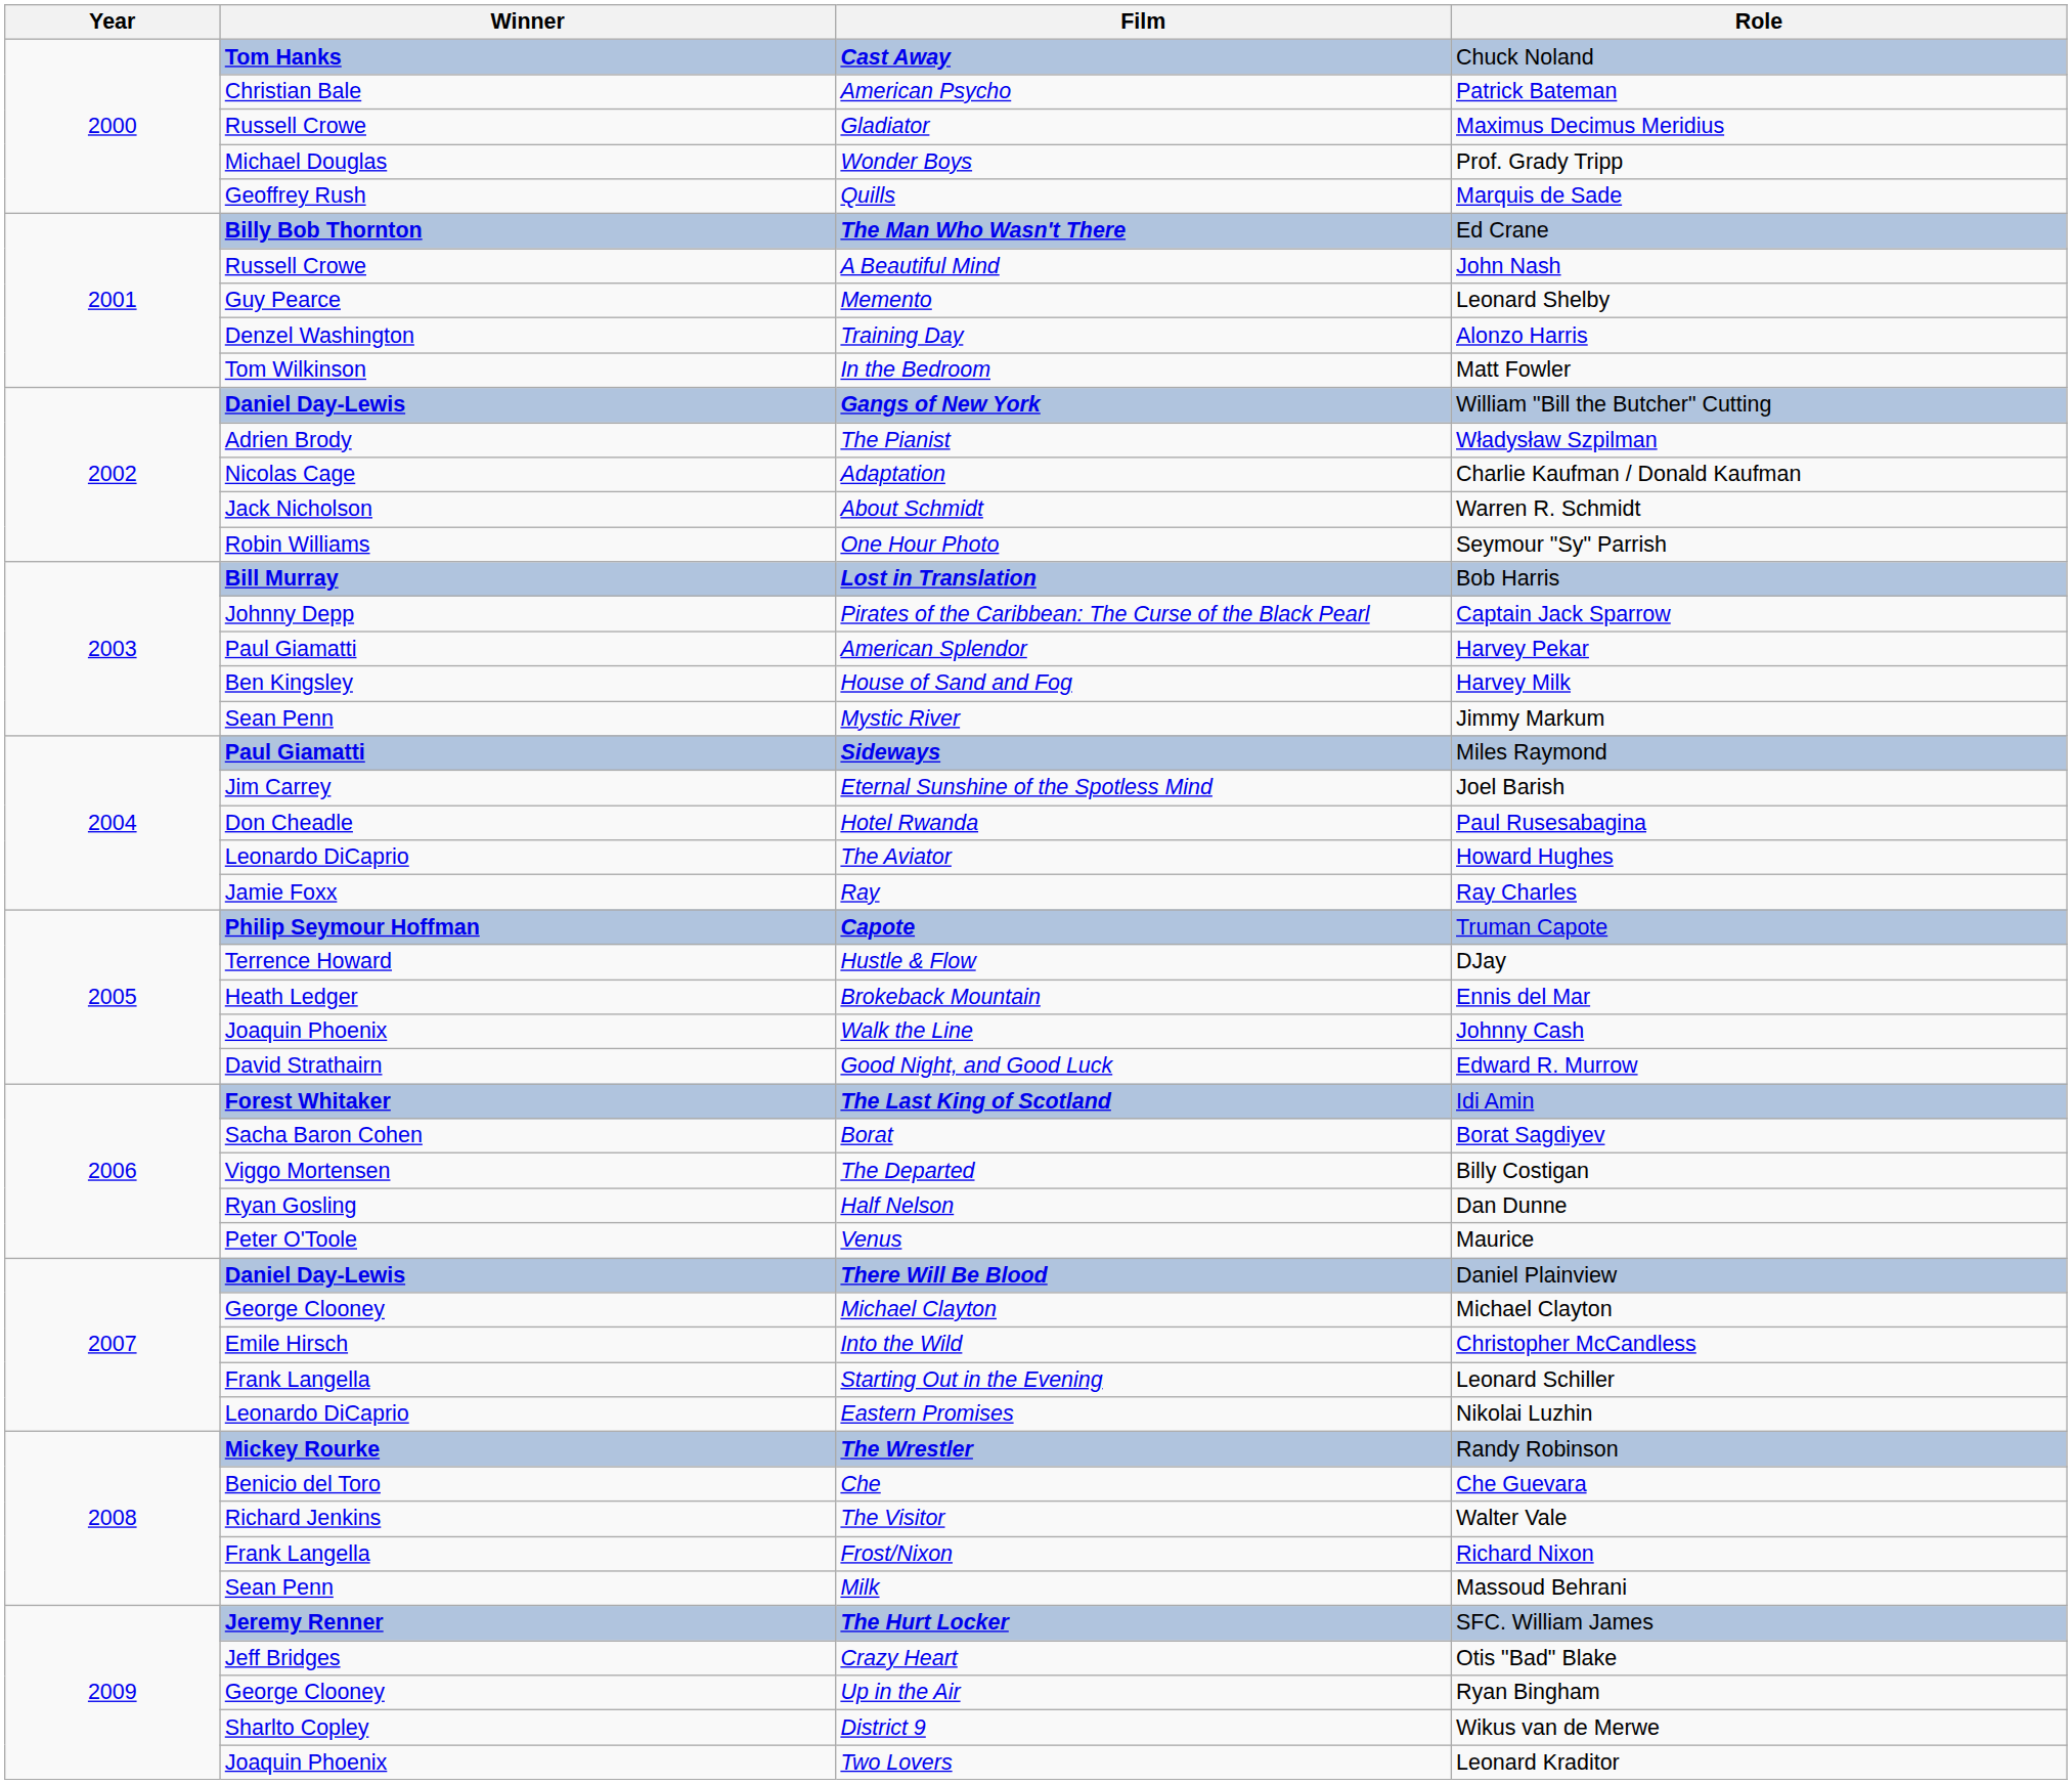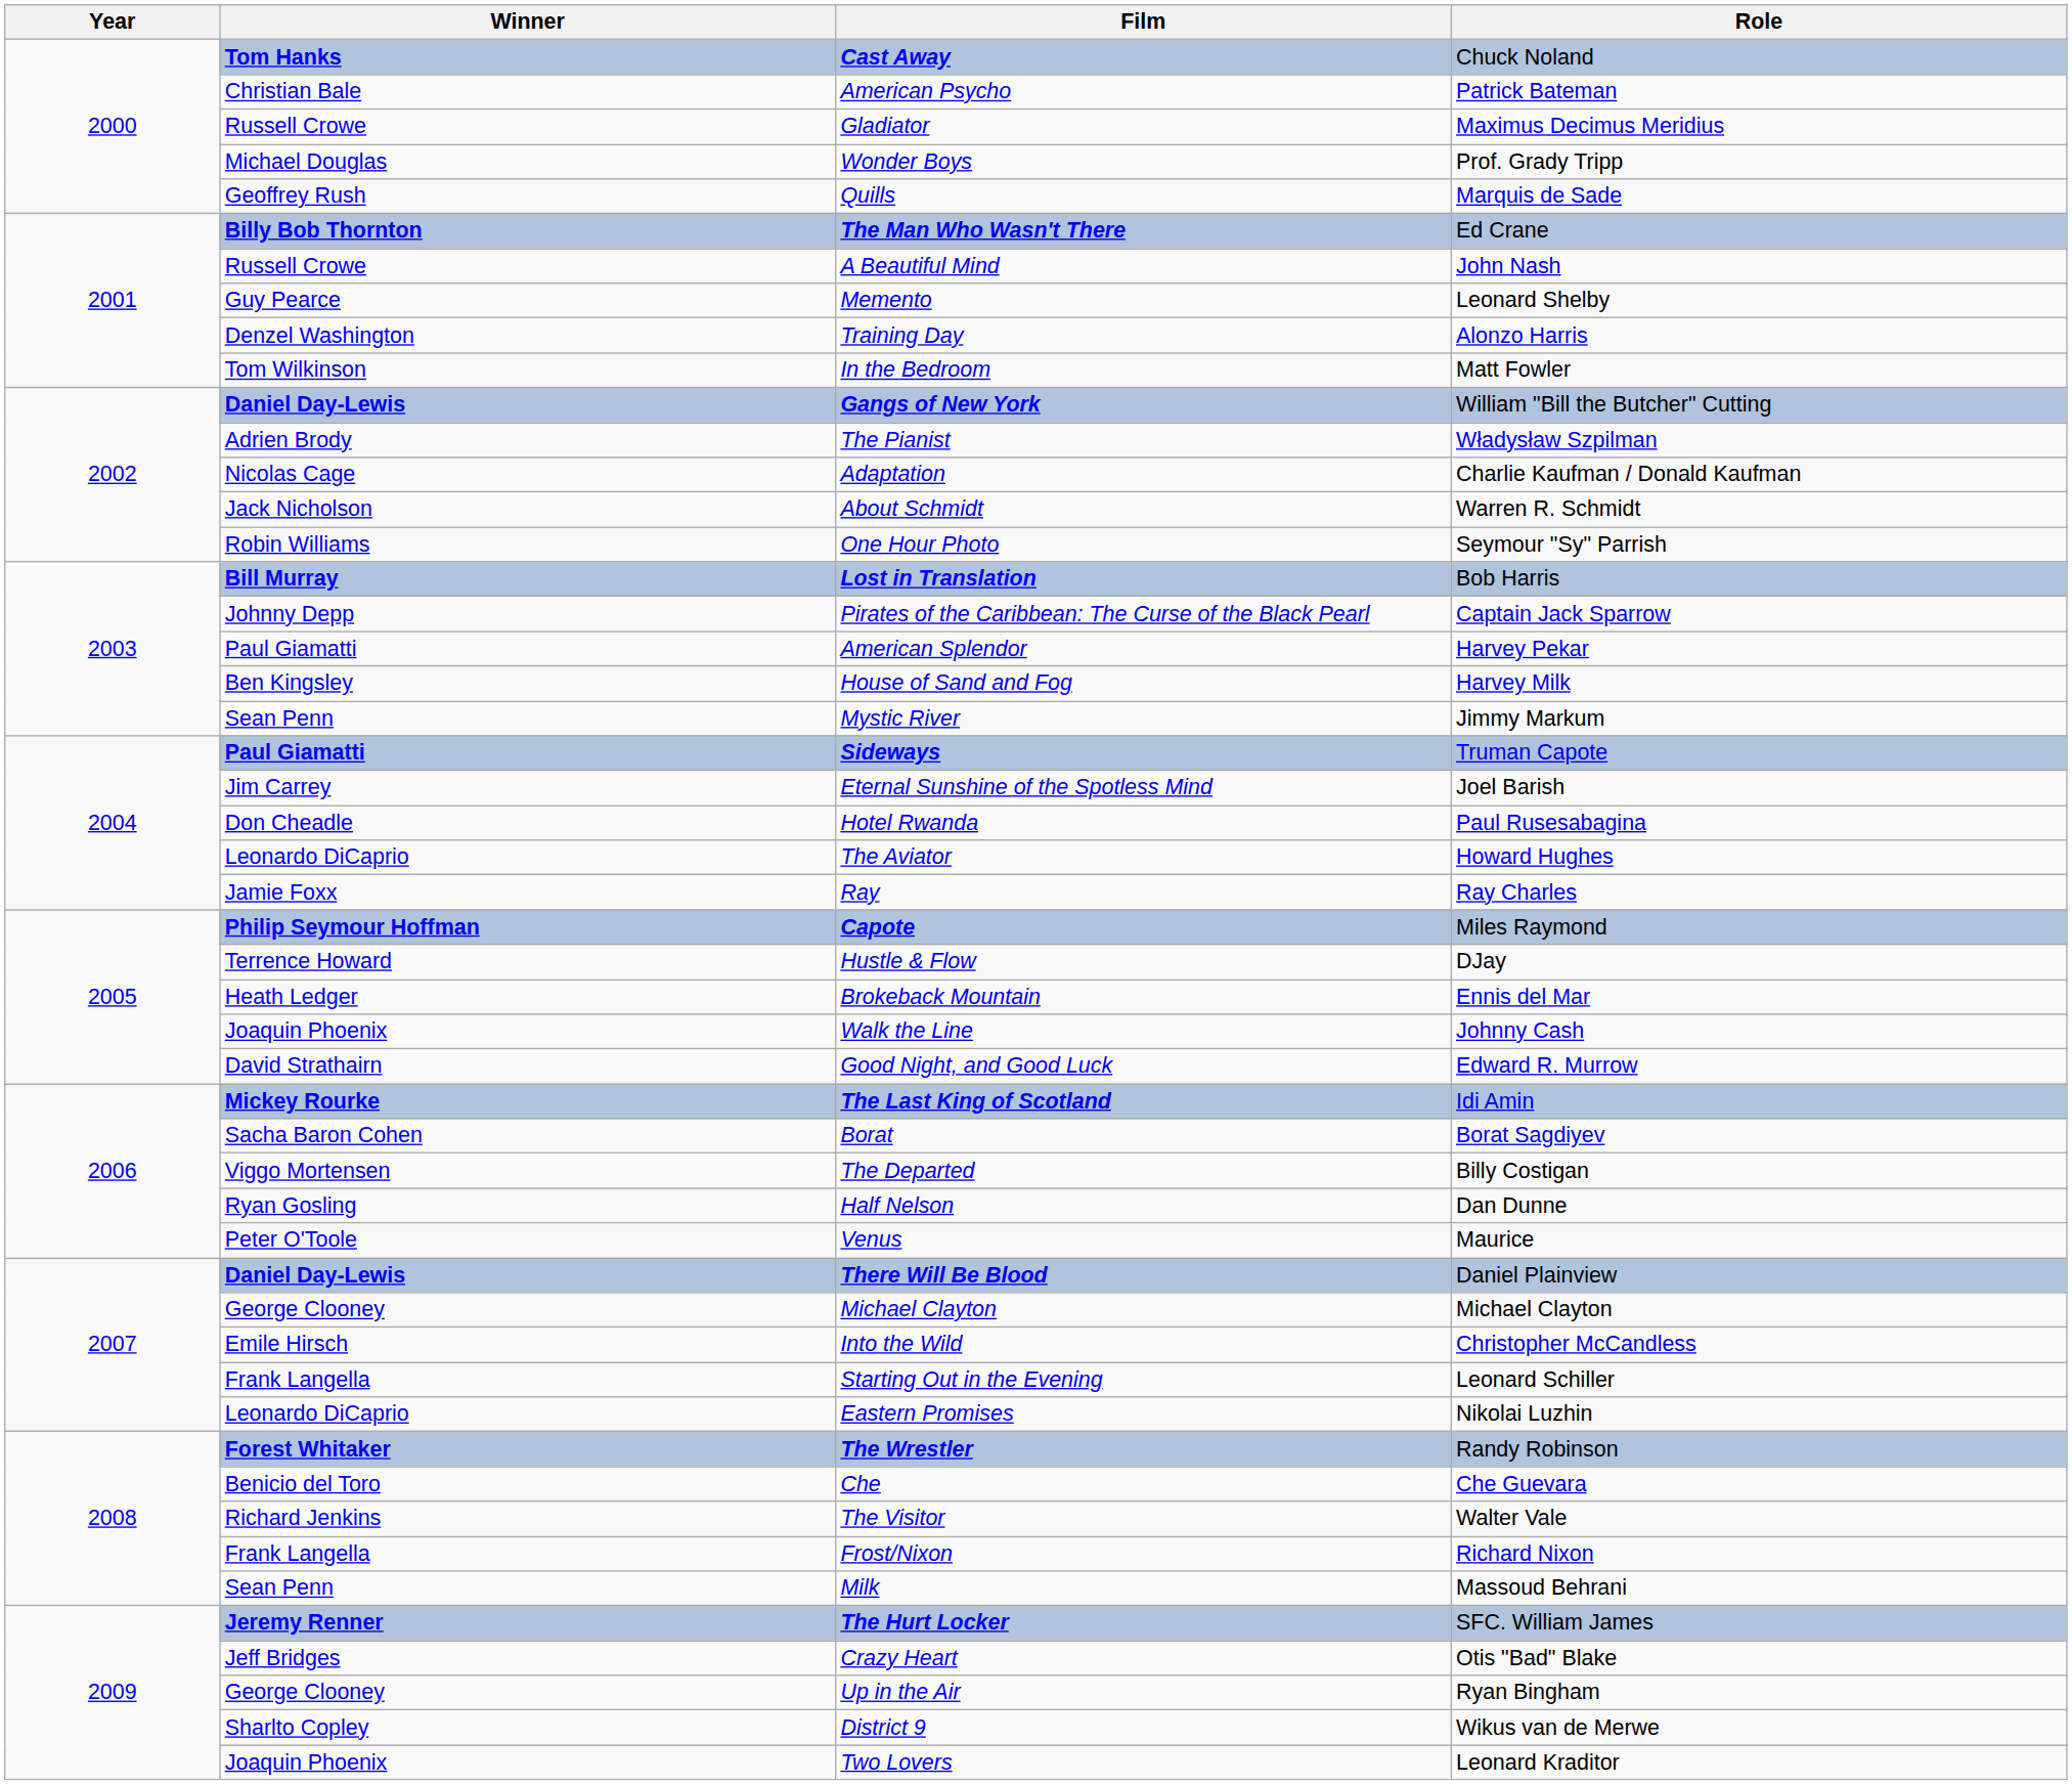 <table class="wikitable" width="95%" cellpadding="5">
 <tr>
 <th width="100"><strong>Year</strong></th>
 <th width="300"><strong>Winner</strong></th>
 <th width="300"><strong>Film</strong></th>
 <th width="300"><strong>Role</strong></th>
 </tr>
 <tr>
 <td rowspan="5" style="text-align:center;"><a href='#'>2000</a></td>
 <td style="background:#B0C4DE;"><strong><a href='#'>Tom Hanks</a></strong></td>
 <td style="background:#B0C4DE;"><em><a href='#'><strong>Cast Away</strong></a></em></td>
 <td style="background:#B0C4DE;">Chuck Noland</td>
 </tr>
 <tr>
 <td><a href='#'>Christian Bale</a></td>
 <td><em><a href='#'>American Psycho</a></em></td>
 <td><a href='#'>Patrick Bateman</a></td>
 </tr>
 <tr>
 <td><a href='#'>Russell Crowe</a></td>
 <td><em><a href='#'>Gladiator</a></em></td>
 <td><a href='#'>Maximus Decimus Meridius</a></td>
 </tr>
 <tr>
 <td><a href='#'>Michael Douglas</a></td>
 <td><em><a href='#'>Wonder Boys</a></em></td>
 <td>Prof. Grady Tripp</td>
 </tr>
 <tr>
 <td><a href='#'>Geoffrey Rush</a></td>
 <td><em><a href='#'>Quills</a></em></td>
 <td><a href='#'>Marquis de Sade</a></td>
 </tr>
 <tr>
 <td rowspan="5" style="text-align:center;"><a href='#'>2001</a></td>
 <td style="background:#B0C4DE;"><strong><a href='#'>Billy Bob Thornton</a></strong></td>
 <td style="background:#B0C4DE;"><em><a href='#'><strong>The Man Who Wasn't There</strong></a></em></td>
 <td style="background:#B0C4DE;">Ed Crane</td>
 </tr>
 <tr>
 <td><a href='#'>Russell Crowe</a></td>
 <td><em><a href='#'>A Beautiful Mind</a></em></td>
 <td><a href='#'>John Nash</a></td>
 </tr>
 <tr>
 <td><a href='#'>Guy Pearce</a></td>
 <td><em><a href='#'>Memento</a></em></td>
 <td>Leonard Shelby</td>
 </tr>
 <tr>
 <td><a href='#'>Denzel Washington</a></td>
 <td><em><a href='#'>Training Day</a></em></td>
 <td><a href='#'>Alonzo Harris</a></td>
 </tr>
 <tr>
 <td><a href='#'>Tom Wilkinson</a></td>
 <td><em><a href='#'>In the Bedroom</a></em></td>
 <td>Matt Fowler</td>
 </tr>
 <tr>
 <td rowspan="5" style="text-align:center;"><a href='#'>2002</a></td>
 <td style="background:#B0C4DE;"><strong><a href='#'>Daniel Day-Lewis</a></strong></td>
 <td style="background:#B0C4DE;"><em><a href='#'><strong>Gangs of New York</strong></a></em></td>
 <td style="background:#B0C4DE;">William "Bill the Butcher" Cutting</td>
 </tr>
 <tr>
 <td><a href='#'>Adrien Brody</a></td>
 <td><em><a href='#'>The Pianist</a></em></td>
 <td><a href='#'>Władysław Szpilman</a></td>
 </tr>
 <tr>
 <td><a href='#'>Nicolas Cage</a></td>
 <td><em><a href='#'>Adaptation</a></em></td>
 <td>Charlie Kaufman / Donald Kaufman</td>
 </tr>
 <tr>
 <td><a href='#'>Jack Nicholson</a></td>
 <td><em><a href='#'>About Schmidt</a></em></td>
 <td>Warren R. Schmidt</td>
 </tr>
 <tr>
 <td><a href='#'>Robin Williams</a></td>
 <td><em><a href='#'>One Hour Photo</a></em></td>
 <td>Seymour "Sy" Parrish</td>
 </tr>
 <tr>
 <td rowspan="5" style="text-align:center;"><a href='#'>2003</a></td>
 <td style="background:#B0C4DE;"><strong><a href='#'>Bill Murray</a></strong></td>
 <td style="background:#B0C4DE;"><em><a href='#'><strong>Lost in Translation</strong></a></em></td>
 <td style="background:#B0C4DE;">Bob Harris</td>
 </tr>
 <tr>
 <td><a href='#'>Johnny Depp</a></td>
 <td><em><a href='#'>Pirates of the Caribbean: The Curse of the Black Pearl</a></em></td>
 <td><a href='#'>Captain Jack Sparrow</a></td>
 </tr>
 <tr>
 <td><a href='#'>Paul Giamatti</a></td>
 <td><em><a href='#'>American Splendor</a></em></td>
 <td><a href='#'>Harvey Pekar</a></td>
 </tr>
 <tr>
 <td><a href='#'>Ben Kingsley</a></td>
 <td><em><a href='#'>House of Sand and Fog</a></em></td>
 <td><a href='#'>Harvey Milk</a></td>
 </tr>
 <tr>
 <td><a href='#'>Sean Penn</a></td>
 <td><em><a href='#'>Mystic River</a></em></td>
 <td>Jimmy Markum</td>
 </tr>
 <tr>
 <td rowspan="5" style="text-align:center;"><a href='#'>2004</a></td>
 <td style="background:#B0C4DE;"><strong><a href='#'>Paul Giamatti</a></strong></td>
 <td style="background:#B0C4DE;"><strong><em><a href='#'>Sideways</a></em></strong></td>
-<td style="background:#B0C4DE;">Miles Raymond</td>
+<td style="background:#B0C4DE;"><a href='#'>Truman Capote</a></td>
 </tr>
 <tr>
 <td><a href='#'>Jim Carrey</a></td>
 <td><em><a href='#'>Eternal Sunshine of the Spotless Mind</a></em></td>
 <td>Joel Barish</td>
 </tr>
 <tr>
 <td><a href='#'>Don Cheadle</a></td>
 <td><em><a href='#'>Hotel Rwanda</a></em></td>
 <td><a href='#'>Paul Rusesabagina</a></td>
 </tr>
 <tr>
 <td><a href='#'>Leonardo DiCaprio</a></td>
 <td><em><a href='#'>The Aviator</a></em></td>
 <td><a href='#'>Howard Hughes</a></td>
 </tr>
 <tr>
 <td><a href='#'>Jamie Foxx</a></td>
 <td><em><a href='#'>Ray</a></em></td>
 <td><a href='#'>Ray Charles</a></td>
 </tr>
 <tr>
 <td rowspan="5" style="text-align:center;"><a href='#'>2005</a></td>
 <td style="background:#B0C4DE;"><strong><a href='#'>Philip Seymour Hoffman</a></strong></td>
 <td style="background:#B0C4DE;"><em><a href='#'><strong>Capote</strong></a></em></td>
-<td style="background:#B0C4DE;"><a href='#'>Truman Capote</a></td>
+<td style="background:#B0C4DE;">Miles Raymond</td>
 </tr>
 <tr>
 <td><a href='#'>Terrence Howard</a></td>
 <td><em><a href='#'>Hustle & Flow</a></em></td>
 <td>DJay</td>
 </tr>
 <tr>
 <td><a href='#'>Heath Ledger</a></td>
 <td><em><a href='#'>Brokeback Mountain</a></em></td>
 <td><a href='#'>Ennis del Mar</a></td>
 </tr>
 <tr>
 <td><a href='#'>Joaquin Phoenix</a></td>
 <td><em><a href='#'>Walk the Line</a></em></td>
 <td><a href='#'>Johnny Cash</a></td>
 </tr>
 <tr>
 <td><a href='#'>David Strathairn</a></td>
 <td><em><a href='#'>Good Night, and Good Luck</a></em></td>
 <td><a href='#'>Edward R. Murrow</a></td>
 </tr>
 <tr>
 <td rowspan="5" style="text-align:center;"><a href='#'>2006</a></td>
-<td style="background:#B0C4DE;"><strong><a href='#'>Forest Whitaker</a></strong></td>
+<td style="background:#B0C4DE;"><strong><a href='#'>Mickey Rourke</a></strong></td>
 <td style="background:#B0C4DE;"><em><a href='#'><strong>The Last King of Scotland</strong></a></em></td>
 <td style="background:#B0C4DE;"><a href='#'>Idi Amin</a></td>
 </tr>
 <tr>
 <td><a href='#'>Sacha Baron Cohen</a></td>
 <td><em><a href='#'>Borat</a></em></td>
 <td><a href='#'>Borat Sagdiyev</a></td>
 </tr>
 <tr>
 <td><a href='#'>Viggo Mortensen</a></td>
 <td><em><a href='#'>The Departed</a></em></td>
 <td>Billy Costigan</td>
 </tr>
 <tr>
 <td><a href='#'>Ryan Gosling</a></td>
 <td><em><a href='#'>Half Nelson</a></em></td>
 <td>Dan Dunne</td>
 </tr>
 <tr>
 <td><a href='#'>Peter O'Toole</a></td>
 <td><em><a href='#'>Venus</a></em></td>
 <td>Maurice</td>
 </tr>
 <tr>
 <td rowspan="5" style="text-align:center;"><a href='#'>2007</a></td>
 <td style="background:#B0C4DE;"><strong><a href='#'>Daniel Day-Lewis</a></strong></td>
 <td style="background:#B0C4DE;"><em><a href='#'><strong>There Will Be Blood</strong></a></em></td>
 <td style="background:#B0C4DE;">Daniel Plainview</td>
 </tr>
 <tr>
 <td><a href='#'>George Clooney</a></td>
 <td><em><a href='#'>Michael Clayton</a></em></td>
 <td>Michael Clayton</td>
 </tr>
 <tr>
 <td><a href='#'>Emile Hirsch</a></td>
 <td><em><a href='#'>Into the Wild</a></em></td>
 <td><a href='#'>Christopher McCandless</a></td>
 </tr>
 <tr>
 <td><a href='#'>Frank Langella</a></td>
 <td><em><a href='#'>Starting Out in the Evening</a></em></td>
 <td>Leonard Schiller</td>
 </tr>
 <tr>
 <td><a href='#'>Leonardo DiCaprio</a></td>
 <td><em><a href='#'>Eastern Promises</a></em></td>
 <td>Nikolai Luzhin</td>
 </tr>
 <tr>
 <td rowspan="5" style="text-align:center;"><a href='#'>2008</a></td>
-<td style="background:#B0C4DE;"><strong><a href='#'>Mickey Rourke</a></strong></td>
+<td style="background:#B0C4DE;"><strong><a href='#'>Forest Whitaker</a></strong></td>
 <td style="background:#B0C4DE;"><em><a href='#'><strong>The Wrestler</strong></a></em></td>
 <td style="background:#B0C4DE;">Randy Robinson</td>
 </tr>
 <tr>
 <td><a href='#'>Benicio del Toro</a></td>
 <td><em><a href='#'>Che</a></em></td>
 <td><a href='#'>Che Guevara</a></td>
 </tr>
 <tr>
 <td><a href='#'>Richard Jenkins</a></td>
 <td><em><a href='#'>The Visitor</a></em></td>
 <td>Walter Vale</td>
 </tr>
 <tr>
 <td><a href='#'>Frank Langella</a></td>
 <td><em><a href='#'>Frost/Nixon</a></em></td>
 <td><a href='#'>Richard Nixon</a></td>
 </tr>
 <tr>
 <td><a href='#'>Sean Penn</a></td>
 <td><em><a href='#'>Milk</a></em></td>
 <td>Massoud Behrani</td>
 </tr>
 <tr>
 <td rowspan="5" style="text-align:center;"><a href='#'>2009</a></td>
 <td style="background:#B0C4DE;"><strong><a href='#'>Jeremy Renner</a></strong></td>
 <td style="background:#B0C4DE;"><em><a href='#'><strong>The Hurt Locker</strong></a></em></td>
 <td style="background:#B0C4DE;">SFC. William James</td>
 </tr>
 <tr>
 <td><a href='#'>Jeff Bridges</a></td>
 <td><em><a href='#'>Crazy Heart</a></em></td>
 <td>Otis "Bad" Blake</td>
 </tr>
 <tr>
 <td><a href='#'>George Clooney</a></td>
 <td><em><a href='#'>Up in the Air</a></em></td>
 <td>Ryan Bingham</td>
 </tr>
 <tr>
 <td><a href='#'>Sharlto Copley</a></td>
 <td><em><a href='#'>District 9</a></em></td>
 <td>Wikus van de Merwe</td>
 </tr>
 <tr>
 <td><a href='#'>Joaquin Phoenix</a></td>
 <td><em><a href='#'>Two Lovers</a></em></td>
 <td>Leonard Kraditor</td>
 </tr>
 </table>
